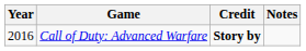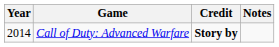 <table class="wikitable">
 <tr>
 <th>Year</th>
 <th>Game</th>
 <th>Credit</th>
 <th>Notes</th>
 </tr>
 <tr>
-<td>2016</td>
+<td>2014</td>
 <td><em><a href='#'>Call of Duty: Advanced Warfare</a></em></td>
 <td><strong>Story by</strong></td>
 <td></td>
 </tr>
 </table>
